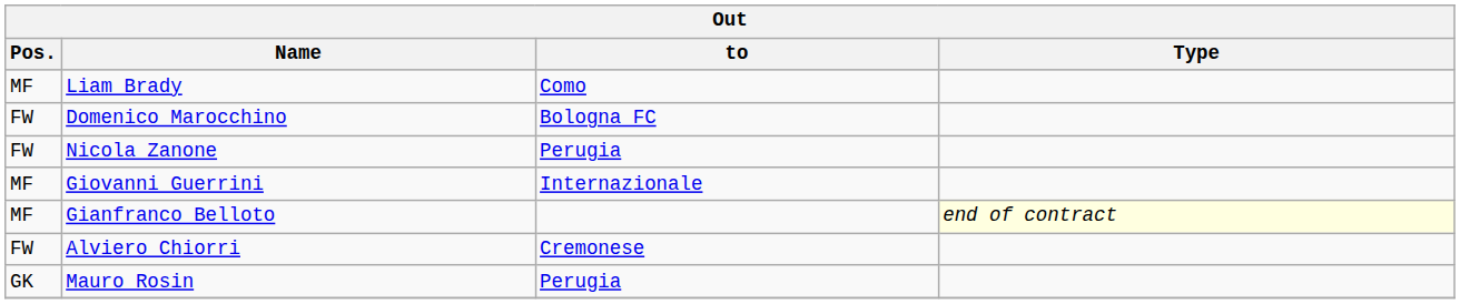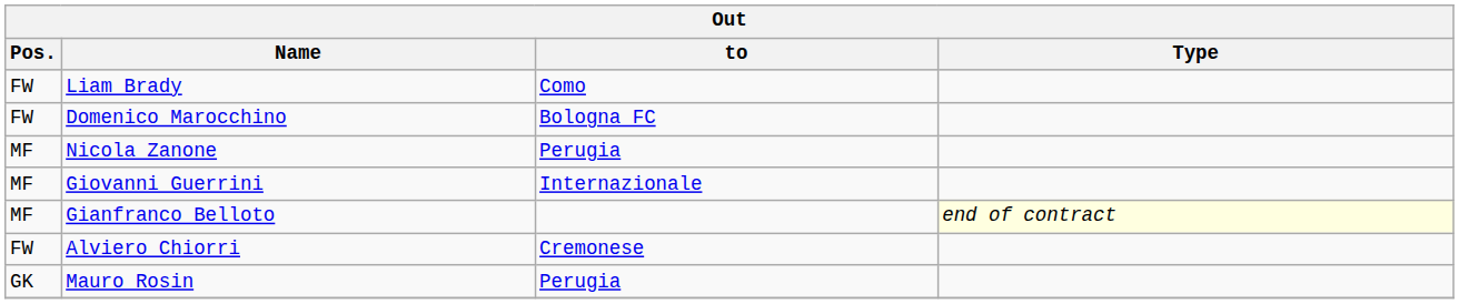 <table class="wikitable" style="font-size:90%;width:99%;">
 <tr>
 <th colspan="4">Out</th>
 </tr>
 <tr>
 <th width=3%>Pos.</th>
 <th width=33%>Name</th>
 <th width=28%>to</th>
 <th width=36%>Type</th>
 </tr>
 <tr>
-<td>MF</td>
+<td>FW</td>
 <td><a href='#'>Liam Brady</a></td>
 <td><a href='#'>Como</a></td>
 <td></td>
 </tr>
 <tr>
 <td>FW</td>
 <td><a href='#'>Domenico Marocchino</a></td>
 <td><a href='#'>Bologna FC</a></td>
 <td></td>
 </tr>
 <tr>
-<td>FW</td>
+<td>MF</td>
 <td><a href='#'>Nicola Zanone</a></td>
 <td><a href='#'>Perugia</a></td>
 <td></td>
 </tr>
 <tr>
 <td>MF</td>
 <td><a href='#'>Giovanni Guerrini</a></td>
 <td><a href='#'>Internazionale</a></td>
 <td></td>
 </tr>
 <tr>
 <td>MF</td>
 <td><a href='#'>Gianfranco Belloto</a></td>
 <td></td>
 <td style="background: lightyellow;"><em>end of contract</em></td>
 </tr>
 <tr>
 <td>FW</td>
 <td><a href='#'>Alviero Chiorri</a></td>
 <td><a href='#'>Cremonese</a></td>
 <td></td>
 </tr>
 <tr>
 <td>GK</td>
 <td><a href='#'>Mauro Rosin</a></td>
 <td><a href='#'>Perugia</a></td>
 <td></td>
 </tr>
 <tr>
 </tr>
 </table>
